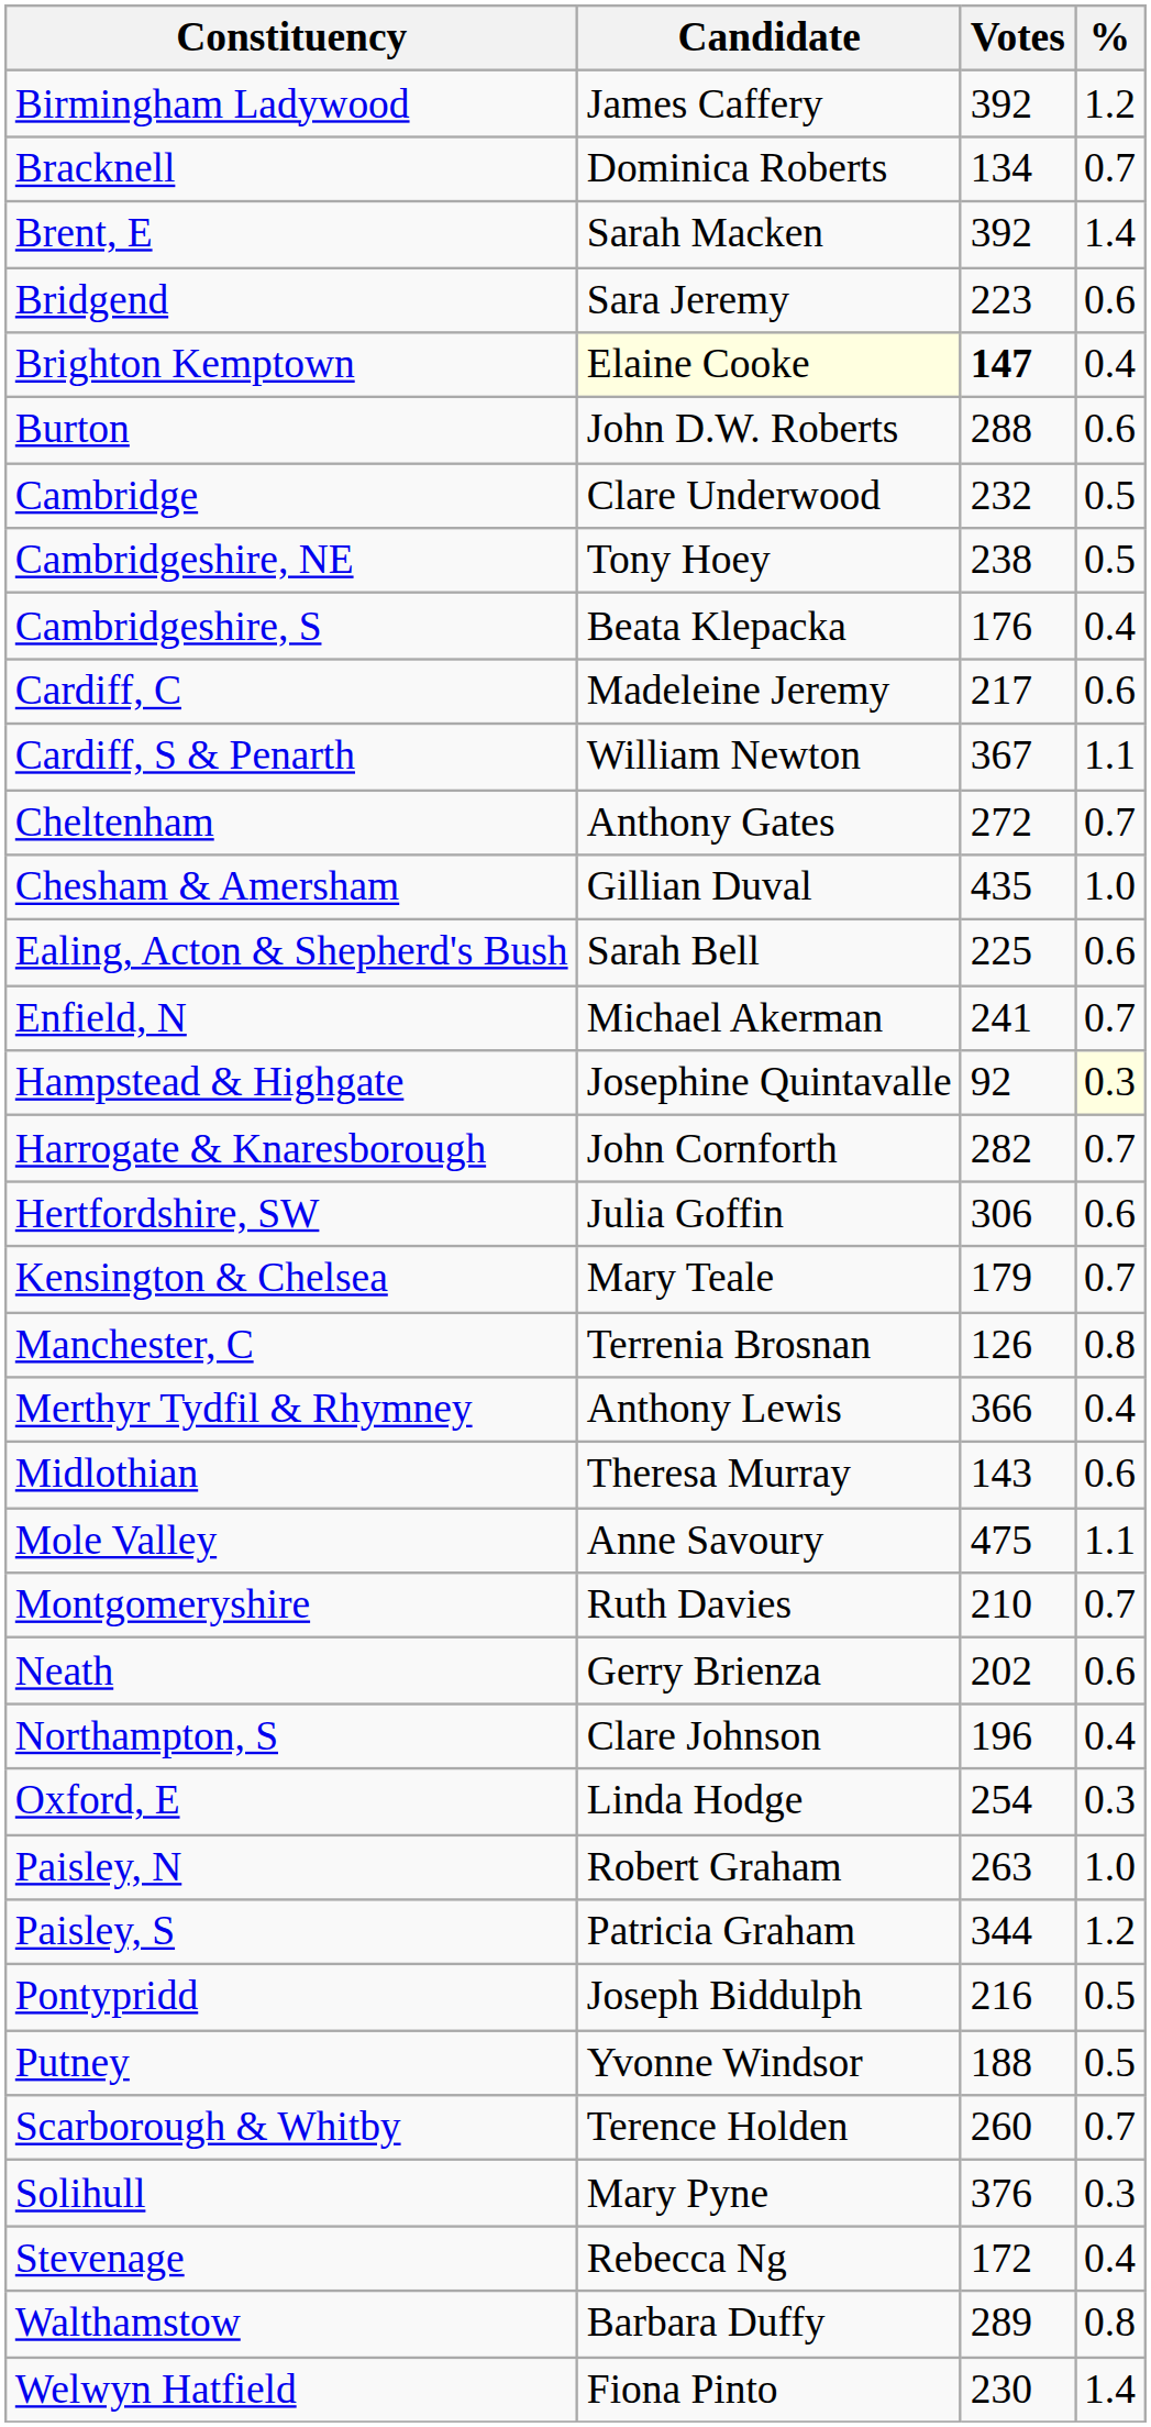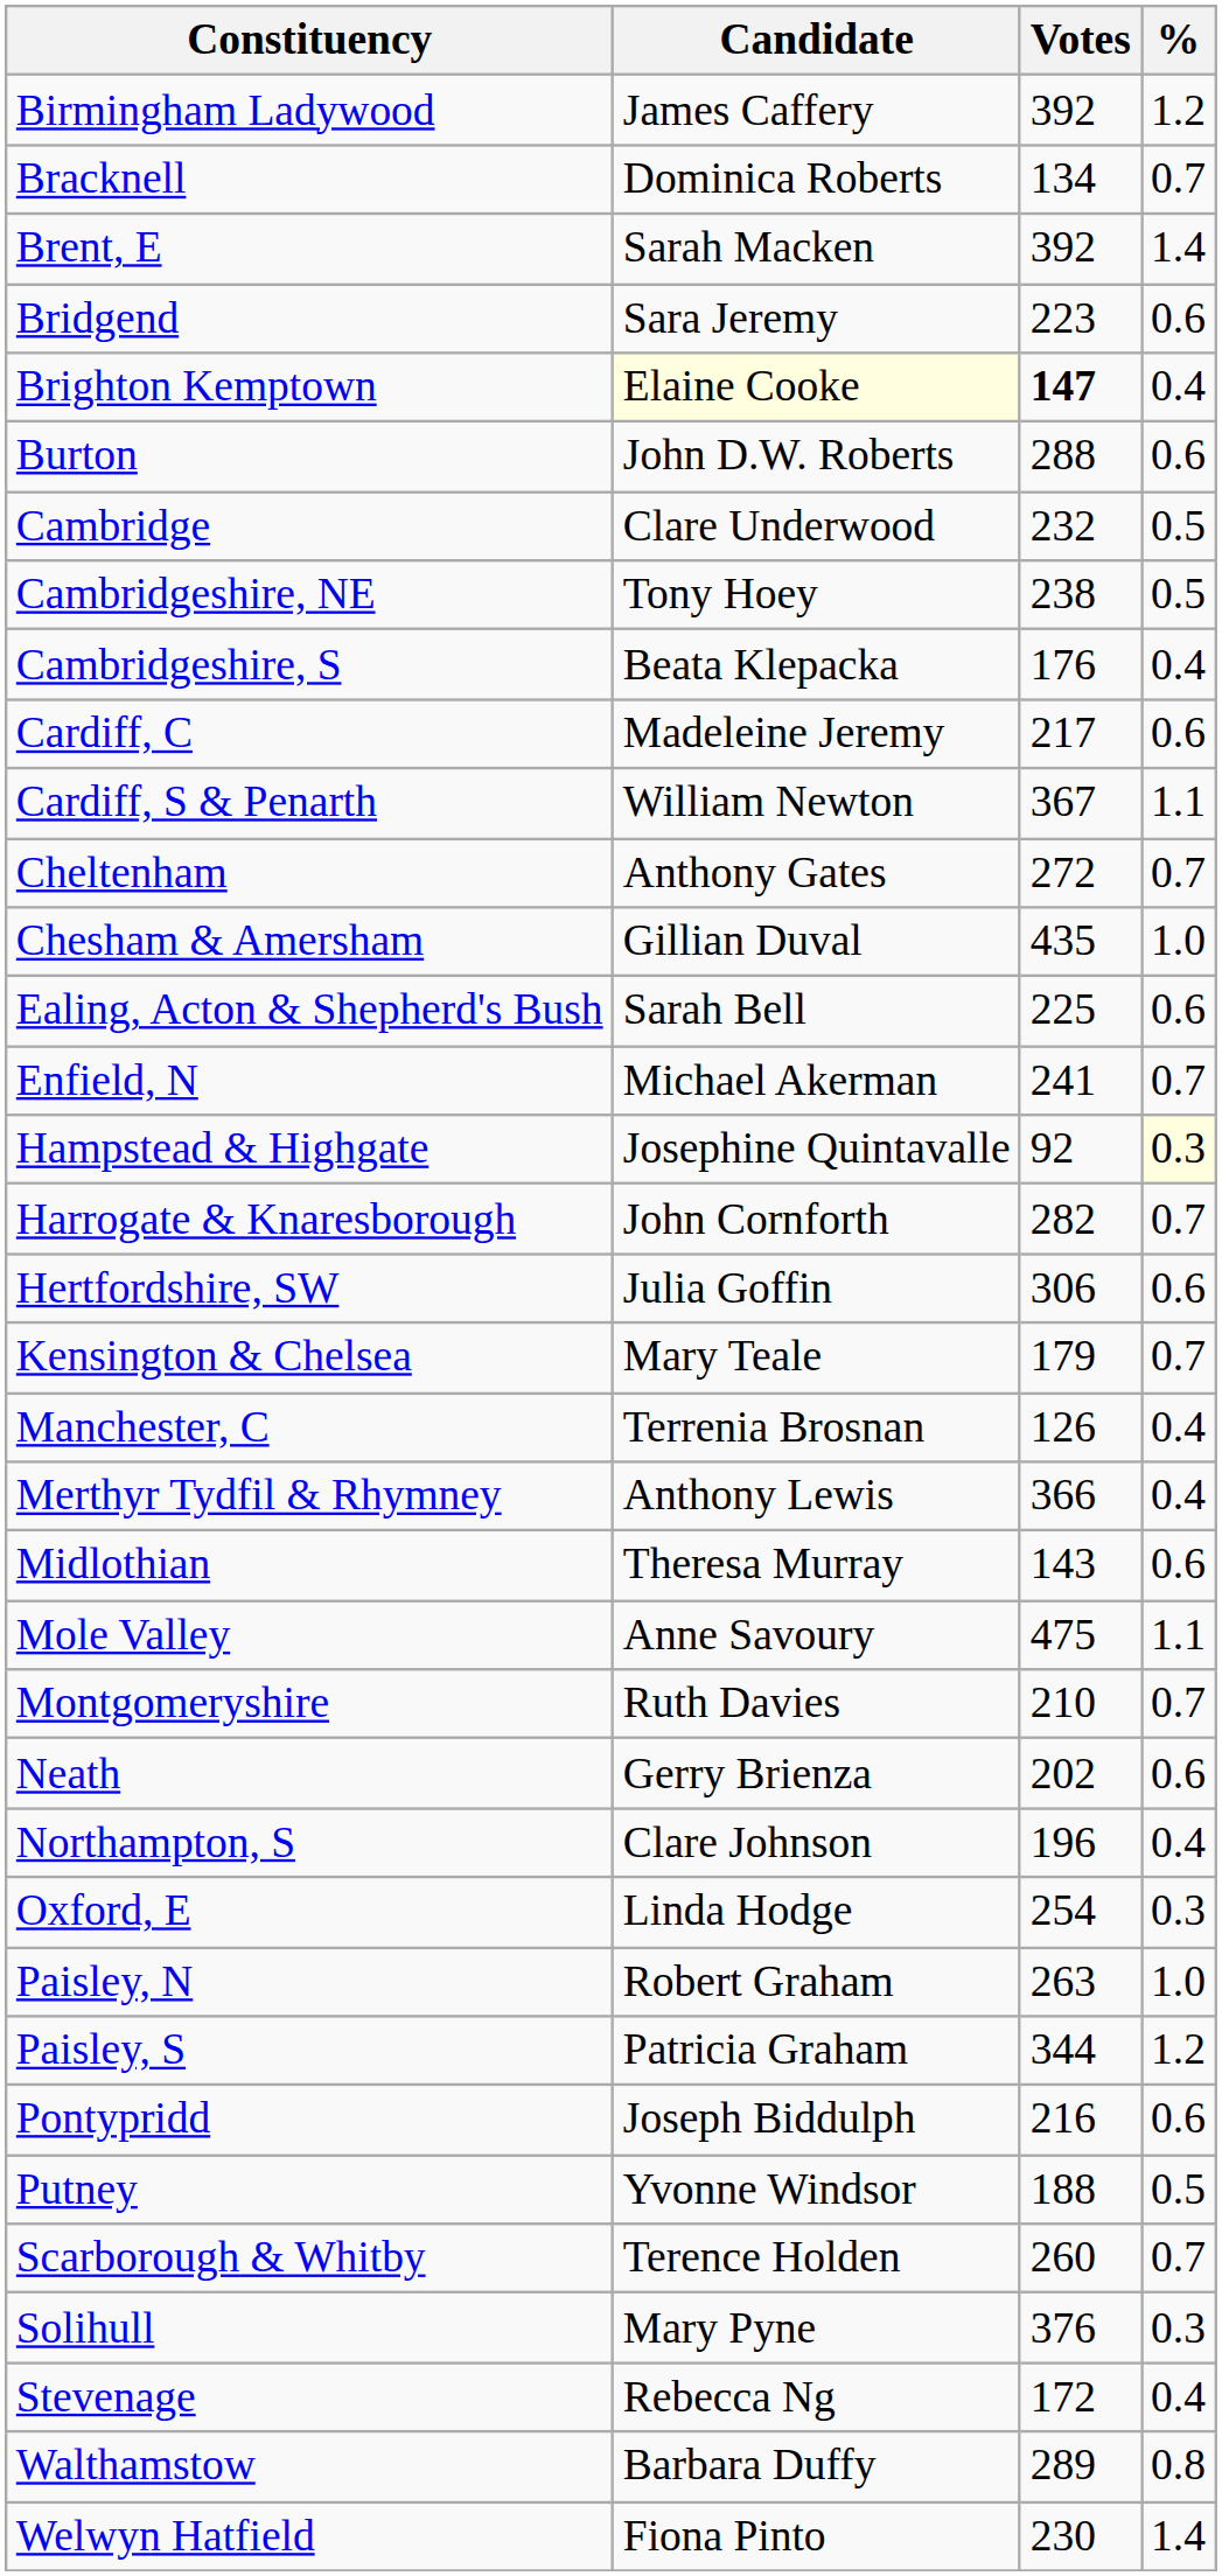 <table class="wikitable">
 <tr>
 <th>Constituency</th>
 <th>Candidate</th>
 <th>Votes</th>
 <th>%</th>
 </tr>
 <tr>
 <td><a href='#'>Birmingham Ladywood</a></td>
 <td>James Caffery</td>
 <td>392</td>
 <td>1.2</td>
 </tr>
 <tr>
 <td><a href='#'>Bracknell</a></td>
 <td>Dominica Roberts</td>
 <td>134</td>
 <td>0.7</td>
 </tr>
 <tr>
 <td><a href='#'>Brent, E</a></td>
 <td>Sarah Macken</td>
 <td>392</td>
 <td>1.4</td>
 </tr>
 <tr>
 <td><a href='#'>Bridgend</a></td>
 <td>Sara Jeremy</td>
 <td>223</td>
 <td>0.6</td>
 </tr>
 <tr>
 <td><a href='#'>Brighton Kemptown</a></td>
 <td style="background: lightyellow;">Elaine Cooke</td>
 <td><strong>147</strong></td>
 <td>0.4</td>
 </tr>
 <tr>
 <td><a href='#'>Burton</a></td>
 <td>John D.W. Roberts</td>
 <td>288</td>
 <td>0.6</td>
 </tr>
 <tr>
 <td><a href='#'>Cambridge</a></td>
 <td>Clare Underwood</td>
 <td>232</td>
 <td>0.5</td>
 </tr>
 <tr>
 <td><a href='#'>Cambridgeshire, NE</a></td>
 <td>Tony Hoey</td>
 <td>238</td>
 <td>0.5</td>
 </tr>
 <tr>
 <td><a href='#'>Cambridgeshire, S</a></td>
 <td>Beata Klepacka</td>
 <td>176</td>
 <td>0.4</td>
 </tr>
 <tr>
 <td><a href='#'>Cardiff, C</a></td>
 <td>Madeleine Jeremy</td>
 <td>217</td>
 <td>0.6</td>
 </tr>
 <tr>
 <td><a href='#'>Cardiff, S & Penarth</a></td>
 <td>William Newton</td>
 <td>367</td>
 <td>1.1</td>
 </tr>
 <tr>
 <td><a href='#'>Cheltenham</a></td>
 <td>Anthony Gates</td>
 <td>272</td>
 <td>0.7</td>
 </tr>
 <tr>
 <td><a href='#'>Chesham & Amersham</a></td>
 <td>Gillian Duval</td>
 <td>435</td>
 <td>1.0</td>
 </tr>
 <tr>
 <td><a href='#'>Ealing, Acton & Shepherd's Bush</a></td>
 <td>Sarah Bell</td>
 <td>225</td>
 <td>0.6</td>
 </tr>
 <tr>
 <td><a href='#'>Enfield, N</a></td>
 <td>Michael Akerman</td>
 <td>241</td>
 <td>0.7</td>
 </tr>
 <tr>
 <td><a href='#'>Hampstead & Highgate</a></td>
 <td>Josephine Quintavalle</td>
 <td>92</td>
 <td style="background: lightyellow;">0.3</td>
 </tr>
 <tr>
 <td><a href='#'>Harrogate & Knaresborough</a></td>
 <td>John Cornforth</td>
 <td>282</td>
 <td>0.7</td>
 </tr>
 <tr>
 <td><a href='#'>Hertfordshire, SW</a></td>
 <td>Julia Goffin</td>
 <td>306</td>
 <td>0.6</td>
 </tr>
 <tr>
 <td><a href='#'>Kensington & Chelsea</a></td>
 <td>Mary Teale</td>
 <td>179</td>
 <td>0.7</td>
 </tr>
 <tr>
 <td><a href='#'>Manchester, C</a></td>
 <td>Terrenia Brosnan</td>
 <td>126</td>
-<td>0.8</td>
+<td>0.4</td>
 </tr>
 <tr>
 <td><a href='#'>Merthyr Tydfil & Rhymney</a></td>
 <td>Anthony Lewis</td>
 <td>366</td>
 <td>0.4</td>
 </tr>
 <tr>
 <td><a href='#'>Midlothian</a></td>
 <td>Theresa Murray</td>
 <td>143</td>
 <td>0.6</td>
 </tr>
 <tr>
 <td><a href='#'>Mole Valley</a></td>
 <td>Anne Savoury</td>
 <td>475</td>
 <td>1.1</td>
 </tr>
 <tr>
 <td><a href='#'>Montgomeryshire</a></td>
 <td>Ruth Davies</td>
 <td>210</td>
 <td>0.7</td>
 </tr>
 <tr>
 <td><a href='#'>Neath</a></td>
 <td>Gerry Brienza</td>
 <td>202</td>
 <td>0.6</td>
 </tr>
 <tr>
 <td><a href='#'>Northampton, S</a></td>
 <td>Clare Johnson</td>
 <td>196</td>
 <td>0.4</td>
 </tr>
 <tr>
 <td><a href='#'>Oxford, E</a></td>
 <td>Linda Hodge</td>
 <td>254</td>
 <td>0.3</td>
 </tr>
 <tr>
 <td><a href='#'>Paisley, N</a></td>
 <td>Robert Graham</td>
 <td>263</td>
 <td>1.0</td>
 </tr>
 <tr>
 <td><a href='#'>Paisley, S</a></td>
 <td>Patricia Graham</td>
 <td>344</td>
 <td>1.2</td>
 </tr>
 <tr>
 <td><a href='#'>Pontypridd</a></td>
 <td>Joseph Biddulph</td>
 <td>216</td>
-<td>0.5</td>
+<td>0.6</td>
 </tr>
 <tr>
 <td><a href='#'>Putney</a></td>
 <td>Yvonne Windsor</td>
 <td>188</td>
 <td>0.5</td>
 </tr>
 <tr>
 <td><a href='#'>Scarborough & Whitby</a></td>
 <td>Terence Holden</td>
 <td>260</td>
 <td>0.7</td>
 </tr>
 <tr>
 <td><a href='#'>Solihull</a></td>
 <td>Mary Pyne</td>
 <td>376</td>
 <td>0.3</td>
 </tr>
 <tr>
 <td><a href='#'>Stevenage</a></td>
 <td>Rebecca Ng</td>
 <td>172</td>
 <td>0.4</td>
 </tr>
 <tr>
 <td><a href='#'>Walthamstow</a></td>
 <td>Barbara Duffy</td>
 <td>289</td>
 <td>0.8</td>
 </tr>
 <tr>
 <td><a href='#'>Welwyn Hatfield</a></td>
 <td>Fiona Pinto</td>
 <td>230</td>
 <td>1.4</td>
 </tr>
 </table>
